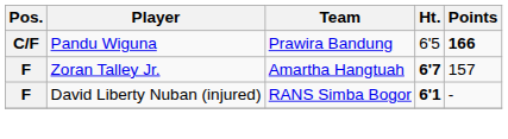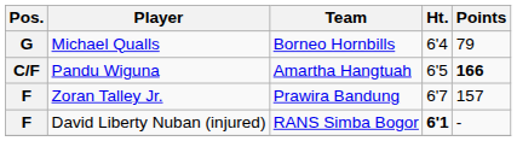 <table class="wikitable">
 <tr>
 <th>Pos.</th>
 <th>Player</th>
 <th>Team</th>
 <th>Ht.</th>
 <th>Points</th>
 </tr>
 <tr>
+<th>G</th>
+<td><a href='#'>Michael Qualls</a></td>
+<td><a href='#'>Borneo Hornbills</a></td>
+<td>6'4</td>
+<td>79</td>
+</tr>
+<tr>
 <th>C/F</th>
 <td><a href='#'>Pandu Wiguna</a></td>
-<td><a href='#'>Prawira Bandung</a></td>
+<td><a href='#'>Amartha Hangtuah</a></td>
 <td>6'5</td>
 <td><strong>166</strong></td>
 </tr>
 <tr>
 <th>F</th>
 <td><a href='#'>Zoran Talley Jr.</a></td>
-<td><a href='#'>Amartha Hangtuah</a></td>
-<td><strong>6'7</strong></td>
+<td><a href='#'>Prawira Bandung</a></td>
+<td>6'7</td>
 <td>157</td>
 </tr>
 <tr>
 <th>F</th>
 <td>David Liberty Nuban (injured)</td>
 <td><a href='#'>RANS Simba Bogor</a></td>
 <td><strong>6'1</strong></td>
 <td>-</td>
 </tr>
 <tr>
 </tr>
 </table>
